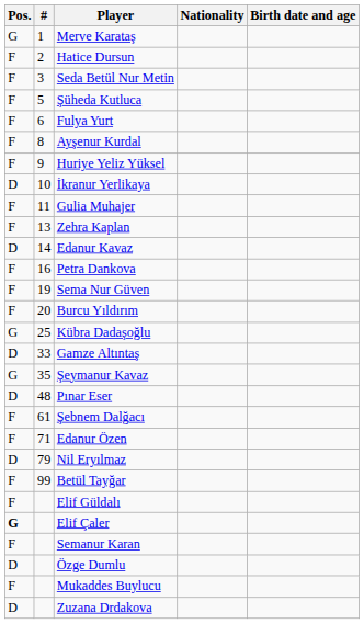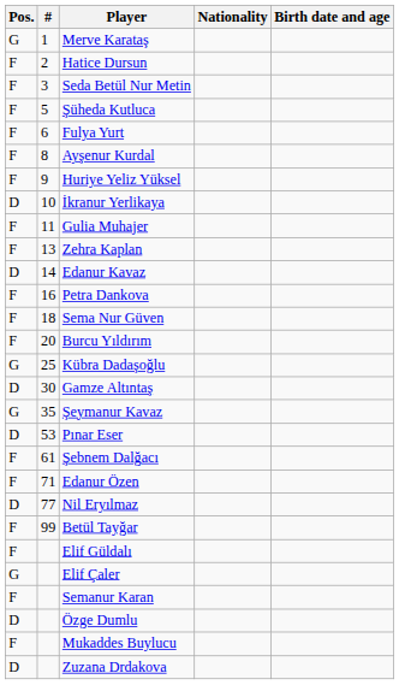 <table class="wikitable">
 <tr>
 <th>Pos.</th>
 <th>#</th>
 <th>Player</th>
 <th>Nationality</th>
 <th>Birth date and age</th>
 </tr>
 <tr>
 <td>G</td>
 <td>1</td>
 <td><a href='#'>Merve Karataş</a></td>
 <td></td>
 <td></td>
 </tr>
 <tr>
 <td>F</td>
 <td>2</td>
 <td><a href='#'>Hatice Dursun</a></td>
 <td></td>
 <td></td>
 </tr>
 <tr>
 <td>F</td>
 <td>3</td>
 <td><a href='#'>Seda Betül Nur Metin</a></td>
 <td></td>
 <td></td>
 </tr>
 <tr>
 <td>F</td>
 <td>5</td>
 <td><a href='#'>Şüheda Kutluca</a></td>
 <td></td>
 <td></td>
 </tr>
 <tr>
 <td>F</td>
 <td>6</td>
 <td><a href='#'>Fulya Yurt</a></td>
 <td></td>
 <td></td>
 </tr>
 <tr>
 <td>F</td>
 <td>8</td>
 <td><a href='#'>Ayşenur Kurdal</a></td>
 <td></td>
 <td></td>
 </tr>
 <tr>
 <td>F</td>
 <td>9</td>
 <td><a href='#'>Huriye Yeliz Yüksel</a></td>
 <td></td>
 <td></td>
 </tr>
 <tr>
 <td>D</td>
 <td>10</td>
 <td><a href='#'>İkranur Yerlikaya</a></td>
 <td></td>
 <td></td>
 </tr>
 <tr>
 <td>F</td>
 <td>11</td>
 <td><a href='#'>Gulia Muhajer</a></td>
 <td></td>
 <td></td>
 </tr>
 <tr>
 <td>F</td>
 <td>13</td>
 <td><a href='#'>Zehra Kaplan</a></td>
 <td></td>
 <td></td>
 </tr>
 <tr>
 <td>D</td>
 <td>14</td>
 <td><a href='#'>Edanur Kavaz</a></td>
 <td></td>
 <td></td>
 </tr>
 <tr>
 <td>F</td>
 <td>16</td>
 <td><a href='#'>Petra Dankova</a></td>
 <td></td>
 <td></td>
 </tr>
 <tr>
 <td>F</td>
-<td>19</td>
+<td>18</td>
 <td><a href='#'>Sema Nur Güven</a></td>
 <td></td>
 <td></td>
 </tr>
 <tr>
 <td>F</td>
 <td>20</td>
 <td><a href='#'>Burcu Yıldırım</a></td>
 <td></td>
 <td></td>
 </tr>
 <tr>
 <td>G</td>
 <td>25</td>
 <td><a href='#'>Kübra Dadaşoğlu</a></td>
 <td></td>
 <td></td>
 </tr>
 <tr>
 <td>D</td>
-<td>33</td>
+<td>30</td>
 <td><a href='#'>Gamze Altıntaş</a></td>
 <td></td>
 <td></td>
 </tr>
 <tr>
 <td>G</td>
 <td>35</td>
 <td><a href='#'>Şeymanur Kavaz</a></td>
 <td></td>
 <td></td>
 </tr>
 <tr>
 <td>D</td>
-<td>48</td>
+<td>53</td>
 <td><a href='#'>Pınar Eser</a></td>
 <td></td>
 <td></td>
 </tr>
 <tr>
 <td>F</td>
 <td>61</td>
 <td><a href='#'>Şebnem Dalğacı</a></td>
 <td></td>
 <td></td>
 </tr>
 <tr>
 <td>F</td>
 <td>71</td>
 <td><a href='#'>Edanur Özen</a></td>
 <td></td>
 <td></td>
 </tr>
 <tr>
 <td>D</td>
-<td>79</td>
+<td>77</td>
 <td><a href='#'>Nil Eryılmaz</a></td>
 <td></td>
 <td></td>
 </tr>
 <tr>
 <td>F</td>
 <td>99</td>
 <td><a href='#'>Betül Tayğar</a></td>
 <td></td>
 <td></td>
 </tr>
 <tr>
 <td>F</td>
 <td></td>
 <td><a href='#'>Elif Güldalı</a></td>
 <td></td>
 <td></td>
 </tr>
 <tr>
-<td><strong>G</strong></td>
+<td>G</td>
 <td></td>
 <td><a href='#'>Elif Çaler</a></td>
 <td></td>
 <td></td>
 </tr>
 <tr>
 <td>F</td>
 <td></td>
 <td><a href='#'>Semanur Karan</a></td>
 <td></td>
 <td></td>
 </tr>
 <tr>
 <td>D</td>
 <td></td>
 <td><a href='#'>Özge Dumlu</a></td>
 <td></td>
 <td></td>
 </tr>
 <tr>
 <td>F</td>
 <td></td>
 <td><a href='#'>Mukaddes Buylucu</a></td>
 <td></td>
 <td></td>
 </tr>
 <tr>
 <td>D</td>
 <td></td>
 <td><a href='#'>Zuzana Drdakova</a></td>
 <td></td>
 <td></td>
 </tr>
 </table>
